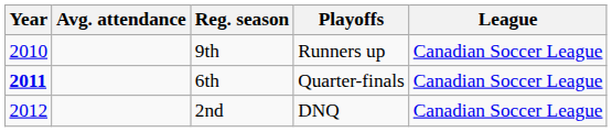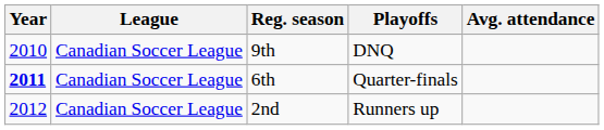 <table class="wikitable">
 <tr>
 <th>Year</th>
-<th>Avg. attendance</th>
+<th>League</th>
 <th>Reg. season</th>
 <th>Playoffs</th>
-<th>League</th>
+<th>Avg. attendance</th>
 </tr>
 <tr>
 <td><a href='#'>2010</a></td>
+<td><a href='#'>Canadian Soccer League</a></td>
+<td>9th</td>
+<td>DNQ</td>
 <td></td>
-<td>9th</td>
-<td>Runners up</td>
-<td><a href='#'>Canadian Soccer League</a></td>
 </tr>
 <tr>
 <td><strong><a href='#'>2011</a></strong></td>
-<td></td>
+<td><a href='#'>Canadian Soccer League</a></td>
 <td>6th</td>
 <td>Quarter-finals</td>
-<td><a href='#'>Canadian Soccer League</a></td>
+<td></td>
 </tr>
 <tr>
 <td><a href='#'>2012</a></td>
+<td><a href='#'>Canadian Soccer League</a></td>
+<td>2nd</td>
+<td>Runners up</td>
 <td></td>
-<td>2nd</td>
-<td>DNQ</td>
-<td><a href='#'>Canadian Soccer League</a></td>
 </tr>
 </table>
